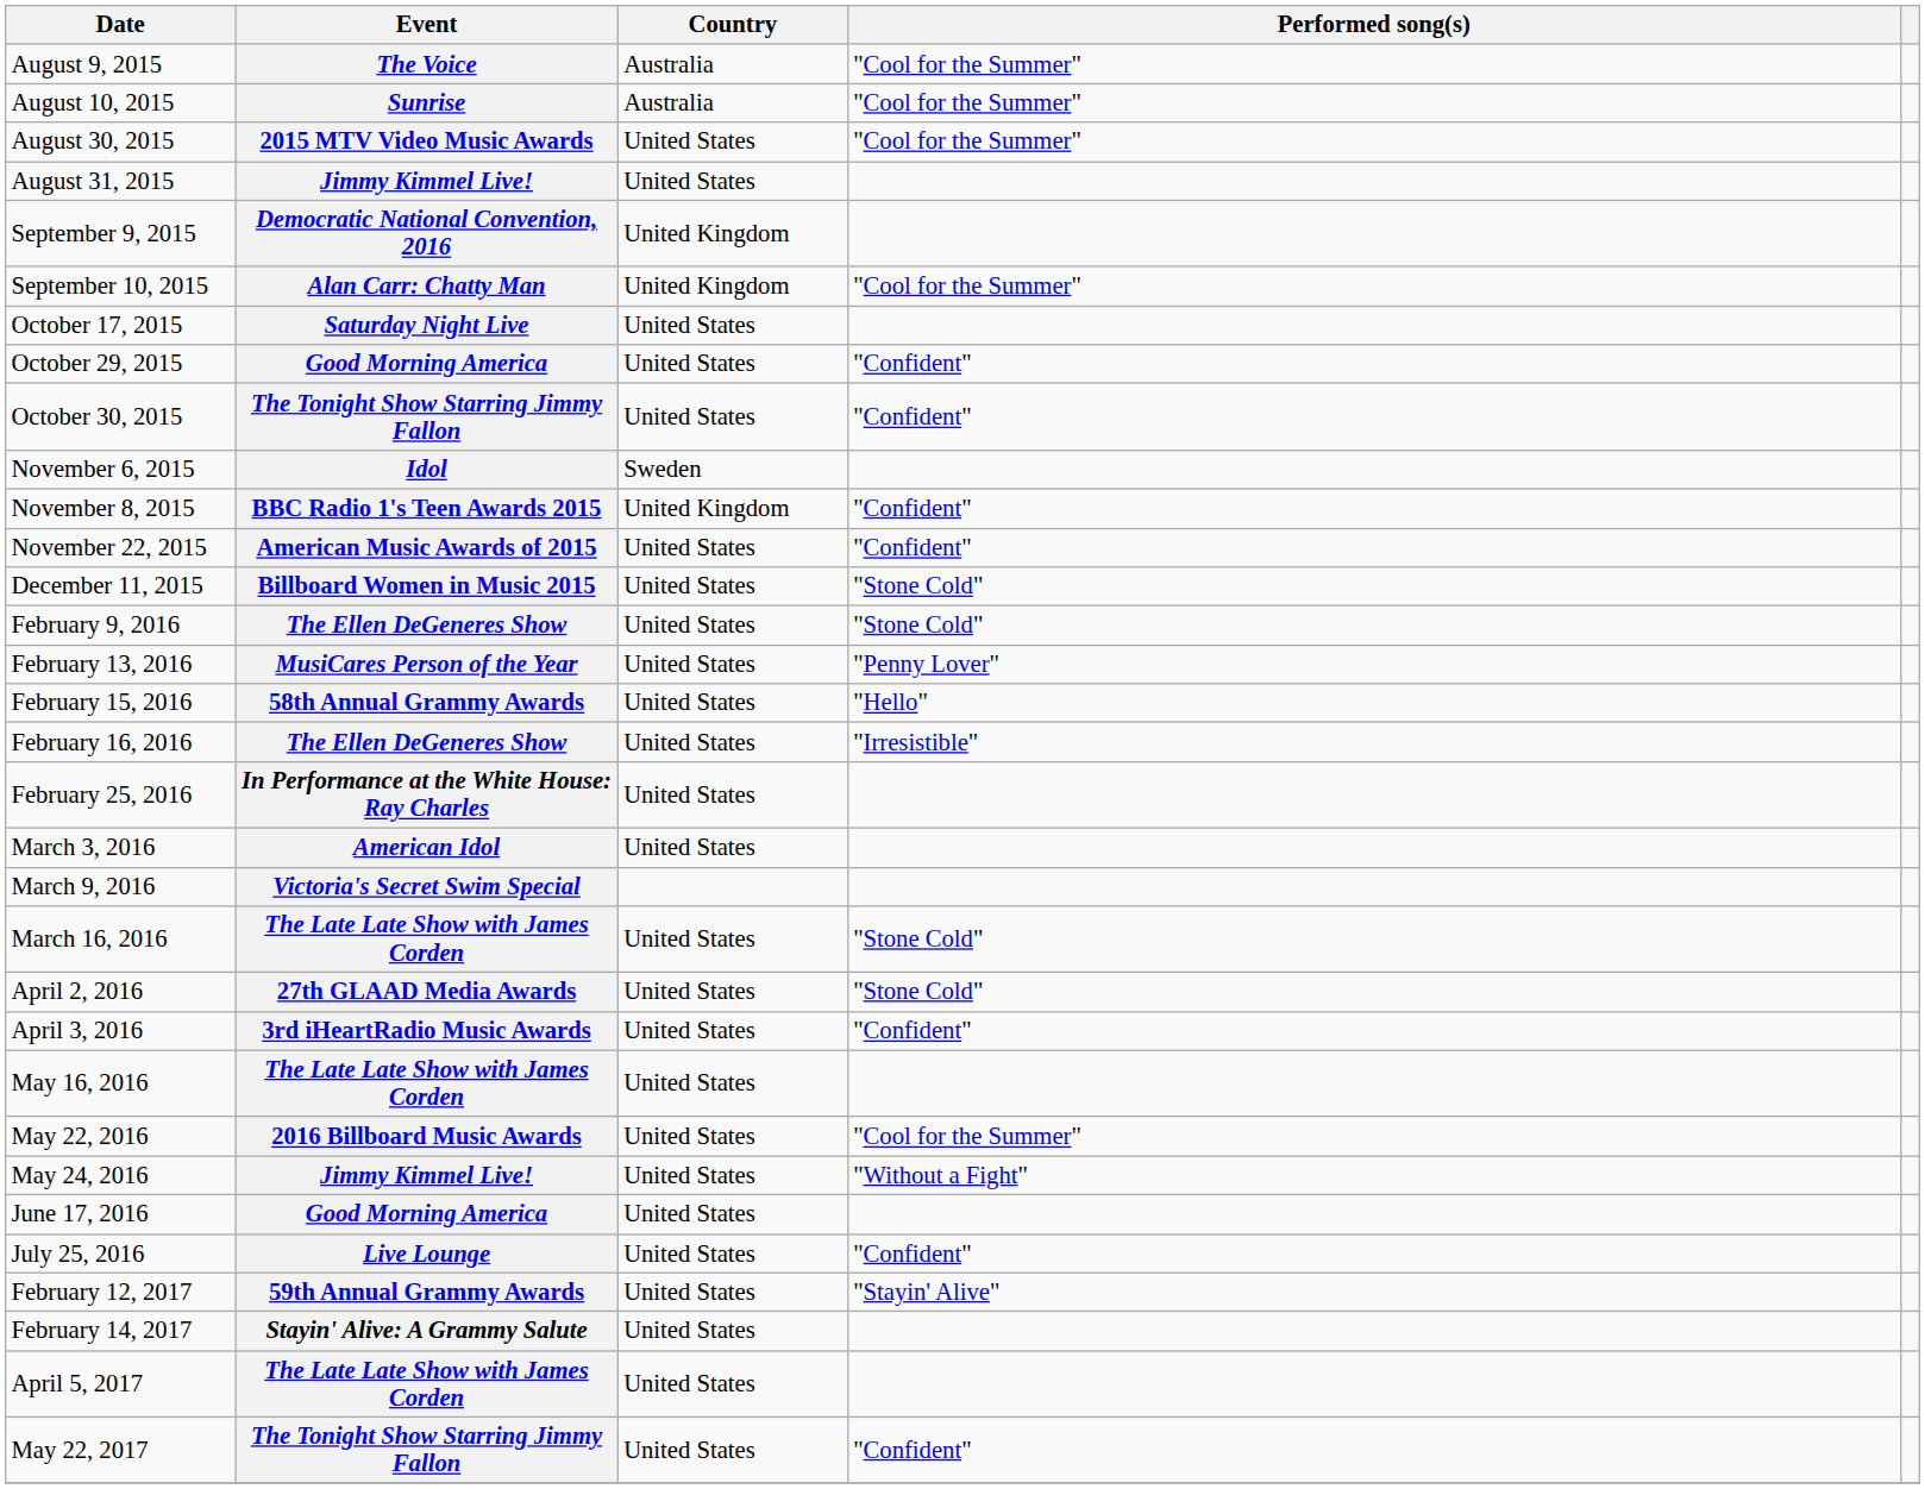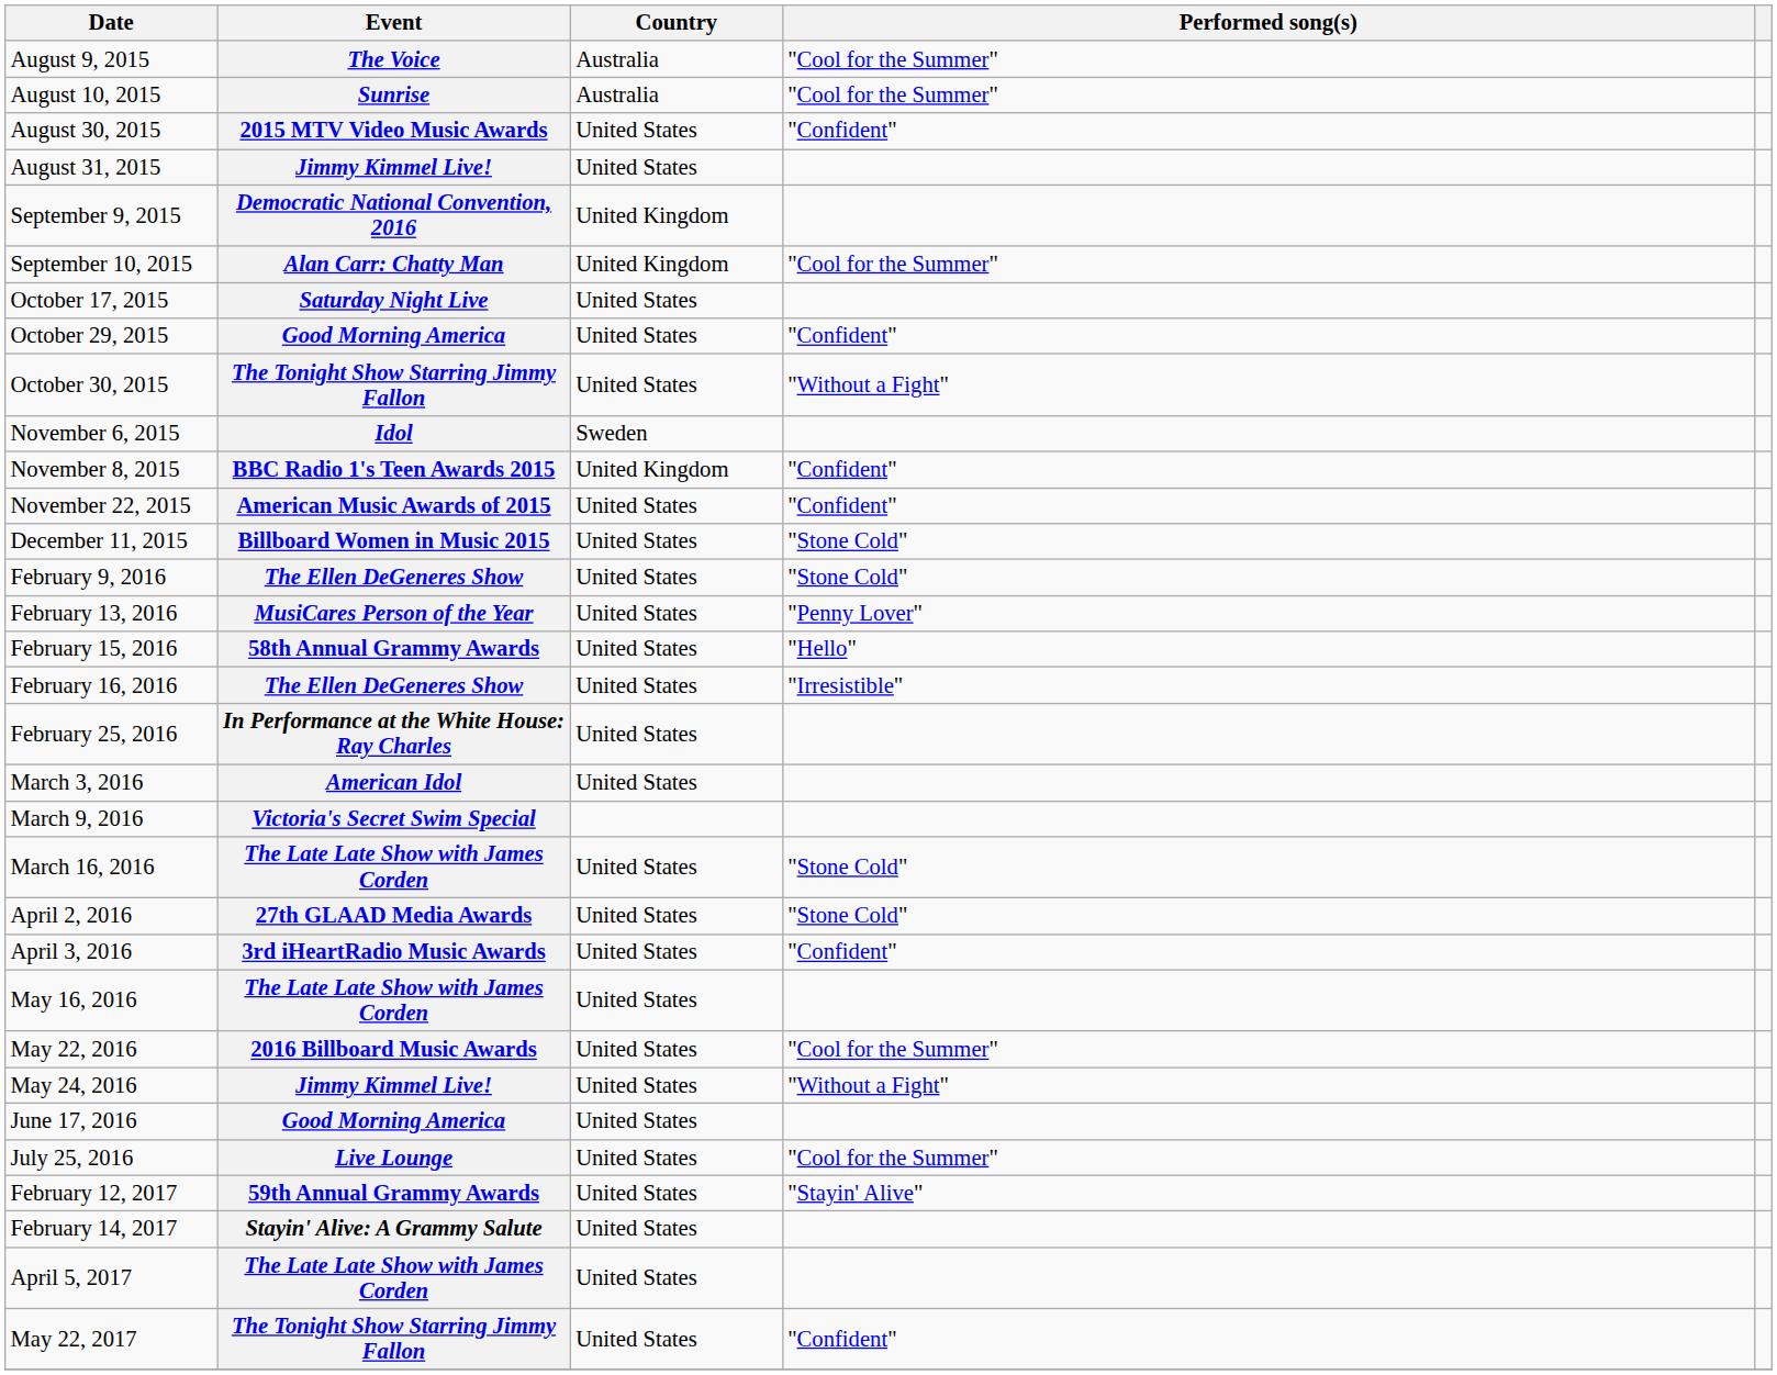 <table class="wikitable sortable plainrowheaders">
 <tr>
 <th style="width:12%;">Date</th>
 <th style="width:20%;">Event</th>
 <th style="width:12%;">Country</th>
 <th>Performed song(s)</th>
 <th style="width:1%;"></th>
 </tr>
 <tr>
 <td>August 9, 2015</td>
 <th scope="row"><em><a href='#'>The Voice</a></em></th>
 <td>Australia</td>
 <td>"<a href='#'>Cool for the Summer</a>"</td>
 <td align="center"></td>
 </tr>
 <tr>
 <td>August 10, 2015</td>
 <th scope="row"><em><a href='#'>Sunrise</a></em></th>
 <td>Australia</td>
 <td>"<a href='#'>Cool for the Summer</a>"</td>
 <td align="center"></td>
 </tr>
 <tr>
 <td>August 30, 2015</td>
 <th scope="row"><a href='#'>2015 MTV Video Music Awards</a></th>
 <td>United States</td>
-<td>"<a href='#'>Cool for the Summer</a>" </td>
+<td>"<a href='#'>Confident</a>"</td>
 <td></td>
 </tr>
 <tr>
 <td>August 31, 2015</td>
 <th scope="row"><em><a href='#'>Jimmy Kimmel Live!</a></em></th>
 <td>United States</td>
 <td></td>
 <td align="center"></td>
 </tr>
 <tr>
 <td>September 9, 2015</td>
 <th scope="row"><em><a href='#'>Democratic National Convention, 2016</a></em></th>
 <td>United Kingdom</td>
 <td></td>
 <td align="center"></td>
 </tr>
 <tr>
 <td>September 10, 2015</td>
 <th scope="row"><em><a href='#'>Alan Carr: Chatty Man</a></em></th>
 <td>United Kingdom</td>
 <td>"<a href='#'>Cool for the Summer</a>"</td>
 <td align="center"></td>
 </tr>
 <tr>
 <td>October 17, 2015</td>
 <th scope="row"><em><a href='#'>Saturday Night Live</a></em></th>
 <td>United States</td>
 <td></td>
 <td align="center"></td>
 </tr>
 <tr>
 <td>October 29, 2015</td>
 <th scope="row"><em><a href='#'>Good Morning America</a></em></th>
 <td>United States</td>
 <td>"<a href='#'>Confident</a>"</td>
 <td align="center"></td>
 </tr>
 <tr>
 <td>October 30, 2015</td>
 <th scope="row"><em><a href='#'>The Tonight Show Starring Jimmy Fallon</a></em></th>
 <td>United States</td>
-<td>"<a href='#'>Confident</a>"</td>
+<td>"<a href='#'>Without a Fight</a>" </td>
 <td align="center"></td>
 </tr>
 <tr>
 <td>November 6, 2015</td>
 <th scope="row"><em><a href='#'>Idol</a></em></th>
 <td>Sweden</td>
 <td></td>
 <td align="center"></td>
 </tr>
 <tr>
 <td>November 8, 2015</td>
 <th scope="row"><a href='#'>BBC Radio 1's Teen Awards 2015</a></th>
 <td>United Kingdom</td>
 <td>"<a href='#'>Confident</a>"</td>
 <td></td>
 </tr>
 <tr>
 <td>November 22, 2015</td>
 <th scope="row"><a href='#'>American Music Awards of 2015</a></th>
 <td>United States</td>
 <td>"<a href='#'>Confident</a>"</td>
 <td></td>
 </tr>
 <tr>
 <td>December 11, 2015</td>
 <th scope="row"><a href='#'>Billboard Women in Music 2015</a></th>
 <td>United States</td>
 <td>"<a href='#'>Stone Cold</a>"</td>
 <td></td>
 </tr>
 <tr>
 <td>February 9, 2016</td>
 <th scope="row"><em><a href='#'>The Ellen DeGeneres Show</a></em></th>
 <td>United States</td>
 <td>"<a href='#'>Stone Cold</a>"</td>
 <td align="center"></td>
 </tr>
 <tr>
 <td>February 13, 2016</td>
 <th scope="row"><em><a href='#'>MusiCares Person of the Year</a></em></th>
 <td>United States</td>
 <td>"<a href='#'>Penny Lover</a>"</td>
 <td align="center"></td>
 </tr>
 <tr>
 <td>February 15, 2016</td>
 <th scope="row"><a href='#'>58th Annual Grammy Awards</a></th>
 <td>United States</td>
 <td>"<a href='#'>Hello</a>"</td>
 <td></td>
 </tr>
 <tr>
 <td>February 16, 2016</td>
 <th scope="row"><em><a href='#'>The Ellen DeGeneres Show</a></em></th>
 <td>United States</td>
 <td>"<a href='#'>Irresistible</a>" </td>
 <td align="center"></td>
 </tr>
 <tr>
 <td>February 25, 2016</td>
 <th scope="row"><em>In Performance at the White House: <a href='#'>Ray Charles</a></em></th>
 <td>United States</td>
 <td></td>
 <td align="center"></td>
 </tr>
 <tr>
 <td>March 3, 2016</td>
 <th scope="row"><em><a href='#'>American Idol</a></em></th>
 <td>United States</td>
 <td></td>
 <td align="center"></td>
 </tr>
 <tr>
 <td>March 9, 2016</td>
 <th scope="row"><em><a href='#'>Victoria's Secret Swim Special</a></em></th>
 <td></td>
 <td></td>
 <td align="center"></td>
 </tr>
 <tr>
 <td>March 16, 2016</td>
 <th scope="row"><em><a href='#'>The Late Late Show with James Corden</a></em></th>
 <td>United States</td>
 <td>"<a href='#'>Stone Cold</a>"</td>
 <td align="center"></td>
 </tr>
 <tr>
 <td>April 2, 2016</td>
 <th scope="row"><a href='#'>27th GLAAD Media Awards</a></th>
 <td>United States</td>
 <td>"<a href='#'>Stone Cold</a>"</td>
 <td></td>
 </tr>
 <tr>
 <td>April 3, 2016</td>
 <th scope="row"><a href='#'>3rd iHeartRadio Music Awards</a></th>
 <td>United States</td>
 <td>"<a href='#'>Confident</a>"</td>
 <td></td>
 </tr>
 <tr>
 <td>May 16, 2016</td>
 <th scope="row"><em><a href='#'>The Late Late Show with James Corden</a></em></th>
 <td>United States</td>
 <td></td>
 <td align="center"></td>
 </tr>
 <tr>
 <td>May 22, 2016</td>
 <th scope="row"><a href='#'>2016 Billboard Music Awards</a></th>
 <td>United States</td>
 <td>"<a href='#'>Cool for the Summer</a>"</td>
 <td></td>
 </tr>
 <tr>
 <td>May 24, 2016</td>
 <th scope="row"><em><a href='#'>Jimmy Kimmel Live!</a></em></th>
 <td>United States</td>
 <td>"<a href='#'>Without a Fight</a>" </td>
 <td align="center"></td>
 </tr>
 <tr>
 <td>June 17, 2016</td>
 <th scope="row"><em><a href='#'>Good Morning America</a></em></th>
 <td>United States</td>
 <td></td>
 <td align="center"></td>
 </tr>
 <tr>
 <td>July 25, 2016</td>
 <th scope="row"><em><a href='#'>Live Lounge</a></em></th>
 <td>United States</td>
-<td>"<a href='#'>Confident</a>"</td>
+<td>"<a href='#'>Cool for the Summer</a>" </td>
 <td align="center"></td>
 </tr>
 <tr>
 <td>February 12, 2017</td>
 <th scope="row"><a href='#'>59th Annual Grammy Awards</a></th>
 <td>United States</td>
 <td>"<a href='#'>Stayin' Alive</a>"</td>
 <td></td>
 </tr>
 <tr>
 <td>February 14, 2017</td>
 <th scope="row"><em>Stayin' Alive: A Grammy Salute</em></th>
 <td>United States</td>
 <td></td>
 <td align="center"></td>
 </tr>
 <tr>
 <td>April 5, 2017</td>
 <th scope="row"><em><a href='#'>The Late Late Show with James Corden</a></em></th>
 <td>United States</td>
 <td></td>
 <td align="center"></td>
 </tr>
 <tr>
 <td>May 22, 2017</td>
 <th scope="row"><em><a href='#'>The Tonight Show Starring Jimmy Fallon</a></em></th>
 <td>United States</td>
 <td>"<a href='#'>Confident</a>"</td>
 <td align="center"></td>
 </tr>
 <tr>
 </tr>
 </table>
